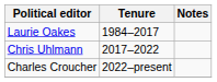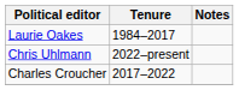 <table class="wikitable">
 <tr>
 <th>Political editor</th>
 <th>Tenure</th>
 <th>Notes</th>
 </tr>
 <tr>
 <td><a href='#'>Laurie Oakes</a></td>
 <td>1984–2017</td>
 <td></td>
 </tr>
 <tr>
 <td><a href='#'>Chris Uhlmann</a></td>
-<td>2017–2022</td>
+<td>2022–present</td>
 <td></td>
 </tr>
 <tr>
 <td>Charles Croucher</td>
-<td>2022–present</td>
+<td>2017–2022</td>
 <td></td>
 </tr>
 <tr>
 </tr>
 </table>
